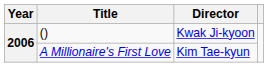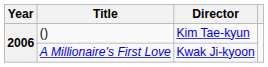 <table class="wikitable plainrowheaders sortable">
 <tr>
 <th scope="col">Year</th>
 <th scope="col">Title</th>
 <th scope="col">Director</th>
 <th scope="col" class="unsortable"></th>
 </tr>
 <tr>
 <th scope="row" rowspan="2">2006</th>
 <td><em></em> ()</td>
-<td><a href='#'>Kwak Ji-kyoon</a></td>
+<td><a href='#'>Kim Tae-kyun</a></td>
 <td rowspan="2" style="text-align:center"></td>
 </tr>
 <tr>
 <td><em><a href='#'>A Millionaire's First Love</a></em></td>
-<td><a href='#'>Kim Tae-kyun</a></td>
+<td><a href='#'>Kwak Ji-kyoon</a></td>
 </tr>
 </table>
